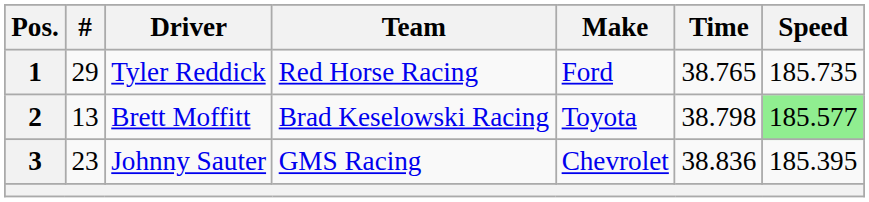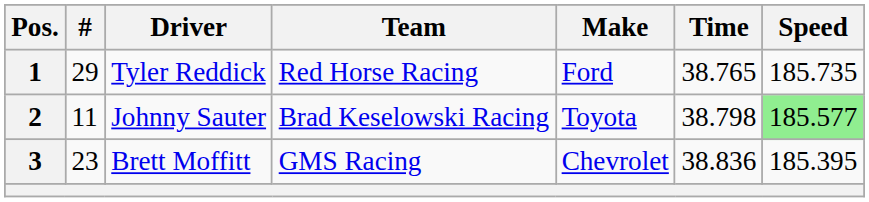 <table class="wikitable" style="font-size:95%">
 <tr>
 <th>Pos.</th>
 <th>#</th>
 <th>Driver</th>
 <th>Team</th>
 <th>Make</th>
 <th>Time</th>
 <th>Speed</th>
 </tr>
 <tr>
 <th>1</th>
 <td>29</td>
 <td><a href='#'>Tyler Reddick</a></td>
 <td><a href='#'>Red Horse Racing</a></td>
 <td><a href='#'>Ford</a></td>
 <td>38.765</td>
 <td>185.735</td>
 </tr>
 <tr>
 <th>2</th>
-<td>13</td>
-<td><a href='#'>Brett Moffitt</a></td>
+<td>11</td>
+<td><a href='#'>Johnny Sauter</a></td>
 <td><a href='#'>Brad Keselowski Racing</a></td>
 <td><a href='#'>Toyota</a></td>
 <td>38.798</td>
 <td style="background: lightgreen;">185.577</td>
 </tr>
 <tr>
 <th>3</th>
 <td>23</td>
-<td><a href='#'>Johnny Sauter</a></td>
+<td><a href='#'>Brett Moffitt</a></td>
 <td><a href='#'>GMS Racing</a></td>
 <td><a href='#'>Chevrolet</a></td>
 <td>38.836</td>
 <td>185.395</td>
 </tr>
 <tr>
 <th colspan="7"></th>
 </tr>
 </table>
